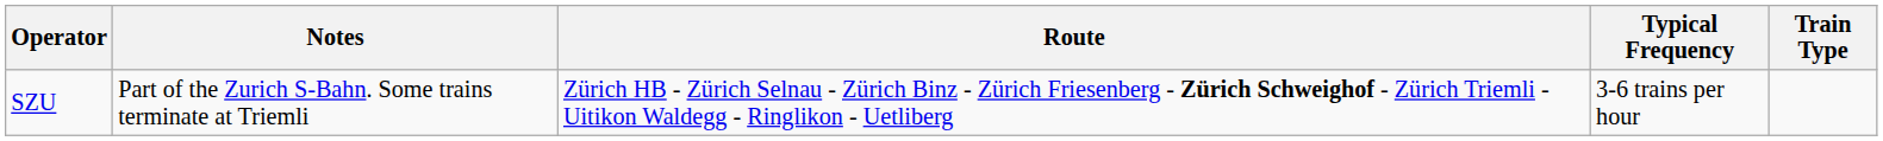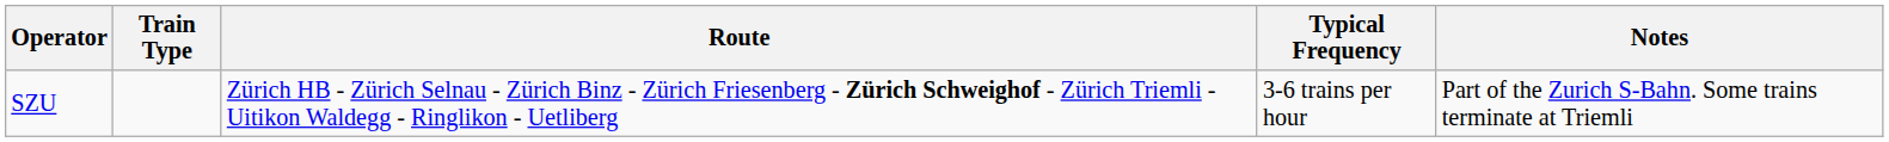 <table class="wikitable vatop">
 <tr>
 <th>Operator</th>
-<th>Notes</th>
+<th>Train Type</th>
 <th>Route</th>
 <th>Typical Frequency</th>
-<th>Train Type</th>
+<th>Notes</th>
 </tr>
 <tr>
 <td><a href='#'>SZU</a></td>
-<td>Part of the <a href='#'>Zurich S-Bahn</a>. Some trains terminate at Triemli</td>
+<td></td>
 <td><a href='#'>Zürich HB</a> - <a href='#'>Zürich Selnau</a> - <a href='#'>Zürich Binz</a> - <a href='#'>Zürich Friesenberg</a> - <strong>Zürich Schweighof</strong> - <a href='#'>Zürich Triemli</a> - <a href='#'>Uitikon Waldegg</a> - <a href='#'>Ringlikon</a> - <a href='#'>Uetliberg</a></td>
 <td>3-6 trains per hour</td>
-<td></td>
+<td>Part of the <a href='#'>Zurich S-Bahn</a>. Some trains terminate at Triemli</td>
 </tr>
 </table>
